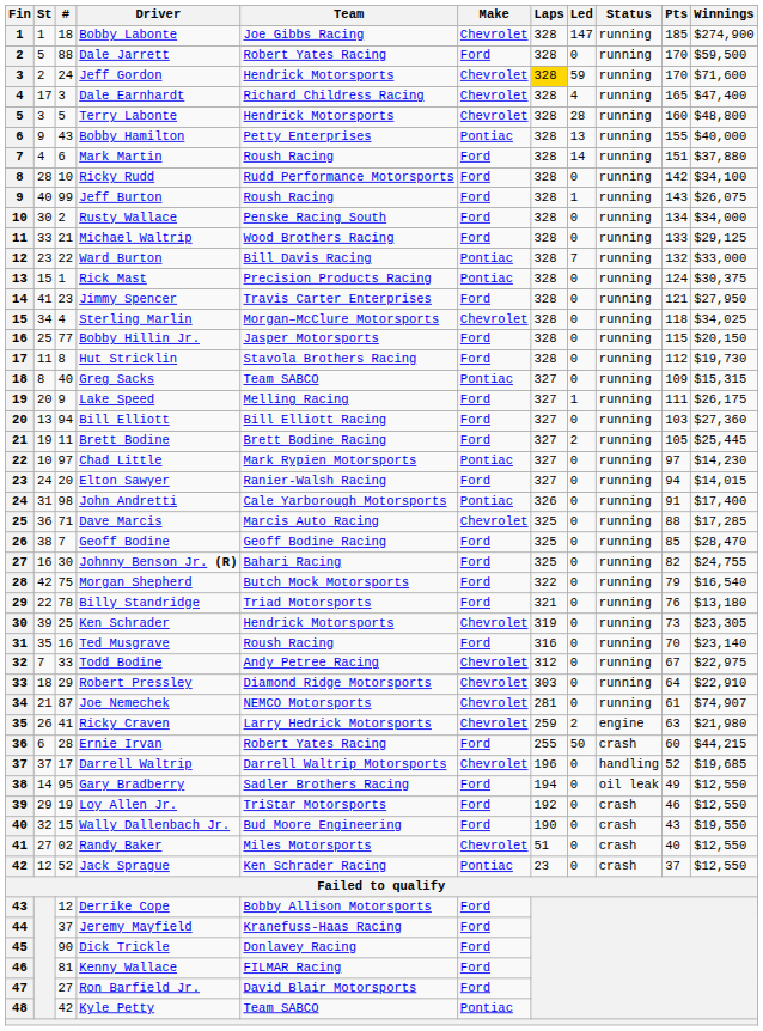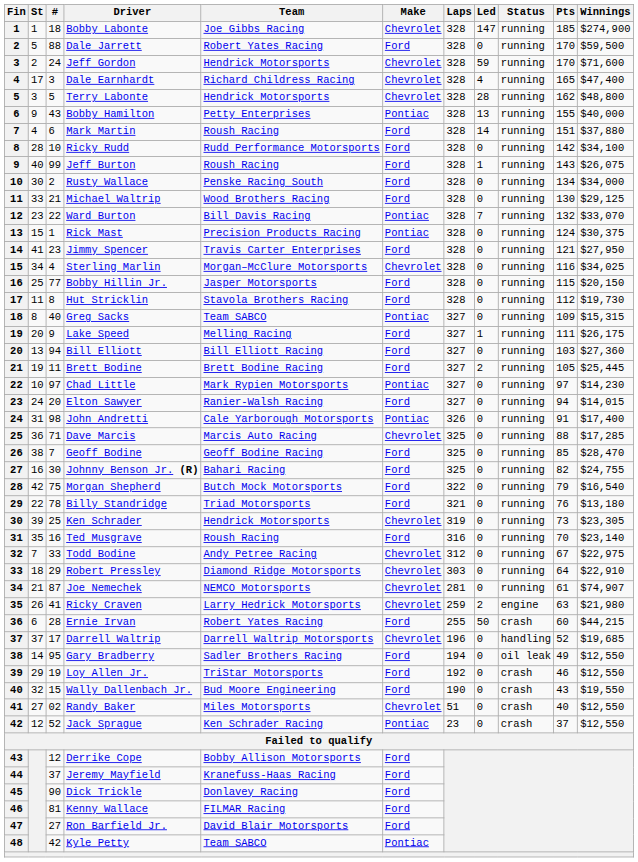 <table class="wikitable" style="font-size:95%">
 <tr>
 <th>Fin</th>
 <th>St</th>
 <th>#</th>
 <th>Driver</th>
 <th>Team</th>
 <th>Make</th>
 <th>Laps</th>
 <th>Led</th>
 <th>Status</th>
 <th>Pts</th>
 <th>Winnings</th>
 </tr>
 <tr>
 <th>1</th>
 <td>1</td>
 <td>18</td>
 <td><a href='#'>Bobby Labonte</a></td>
 <td><a href='#'>Joe Gibbs Racing</a></td>
 <td><a href='#'>Chevrolet</a></td>
 <td>328</td>
 <td>147</td>
 <td>running</td>
 <td>185</td>
 <td>$274,900</td>
 </tr>
 <tr>
 <th>2</th>
 <td>5</td>
 <td>88</td>
 <td><a href='#'>Dale Jarrett</a></td>
 <td><a href='#'>Robert Yates Racing</a></td>
 <td><a href='#'>Ford</a></td>
 <td>328</td>
 <td>0</td>
 <td>running</td>
 <td>170</td>
 <td>$59,500</td>
 </tr>
 <tr>
 <th>3</th>
 <td>2</td>
 <td>24</td>
 <td><a href='#'>Jeff Gordon</a></td>
 <td><a href='#'>Hendrick Motorsports</a></td>
 <td><a href='#'>Chevrolet</a></td>
-<td style="background: gold;">328</td>
+<td>328</td>
 <td>59</td>
 <td>running</td>
 <td>170</td>
 <td>$71,600</td>
 </tr>
 <tr>
 <th>4</th>
 <td>17</td>
 <td>3</td>
 <td><a href='#'>Dale Earnhardt</a></td>
 <td><a href='#'>Richard Childress Racing</a></td>
 <td><a href='#'>Chevrolet</a></td>
 <td>328</td>
 <td>4</td>
 <td>running</td>
 <td>165</td>
 <td>$47,400</td>
 </tr>
 <tr>
 <th>5</th>
 <td>3</td>
 <td>5</td>
 <td><a href='#'>Terry Labonte</a></td>
 <td><a href='#'>Hendrick Motorsports</a></td>
 <td><a href='#'>Chevrolet</a></td>
 <td>328</td>
 <td>28</td>
 <td>running</td>
-<td>160</td>
+<td>162</td>
 <td>$48,800</td>
 </tr>
 <tr>
 <th>6</th>
 <td>9</td>
 <td>43</td>
 <td><a href='#'>Bobby Hamilton</a></td>
 <td><a href='#'>Petty Enterprises</a></td>
 <td><a href='#'>Pontiac</a></td>
 <td>328</td>
 <td>13</td>
 <td>running</td>
 <td>155</td>
 <td>$40,000</td>
 </tr>
 <tr>
 <th>7</th>
 <td>4</td>
 <td>6</td>
 <td><a href='#'>Mark Martin</a></td>
 <td><a href='#'>Roush Racing</a></td>
 <td><a href='#'>Ford</a></td>
 <td>328</td>
 <td>14</td>
 <td>running</td>
 <td>151</td>
 <td>$37,880</td>
 </tr>
 <tr>
 <th>8</th>
 <td>28</td>
 <td>10</td>
 <td><a href='#'>Ricky Rudd</a></td>
 <td><a href='#'>Rudd Performance Motorsports</a></td>
 <td><a href='#'>Ford</a></td>
 <td>328</td>
 <td>0</td>
 <td>running</td>
 <td>142</td>
 <td>$34,100</td>
 </tr>
 <tr>
 <th>9</th>
 <td>40</td>
 <td>99</td>
 <td><a href='#'>Jeff Burton</a></td>
 <td><a href='#'>Roush Racing</a></td>
 <td><a href='#'>Ford</a></td>
 <td>328</td>
 <td>1</td>
 <td>running</td>
 <td>143</td>
 <td>$26,075</td>
 </tr>
 <tr>
 <th>10</th>
 <td>30</td>
 <td>2</td>
 <td><a href='#'>Rusty Wallace</a></td>
 <td><a href='#'>Penske Racing South</a></td>
 <td><a href='#'>Ford</a></td>
 <td>328</td>
 <td>0</td>
 <td>running</td>
 <td>134</td>
 <td>$34,000</td>
 </tr>
 <tr>
 <th>11</th>
 <td>33</td>
 <td>21</td>
 <td><a href='#'>Michael Waltrip</a></td>
 <td><a href='#'>Wood Brothers Racing</a></td>
 <td><a href='#'>Ford</a></td>
 <td>328</td>
 <td>0</td>
 <td>running</td>
-<td>133</td>
+<td>130</td>
 <td>$29,125</td>
 </tr>
 <tr>
 <th>12</th>
 <td>23</td>
 <td>22</td>
 <td><a href='#'>Ward Burton</a></td>
 <td><a href='#'>Bill Davis Racing</a></td>
 <td><a href='#'>Pontiac</a></td>
 <td>328</td>
 <td>7</td>
 <td>running</td>
 <td>132</td>
-<td>$33,000</td>
+<td>$33,070</td>
 </tr>
 <tr>
 <th>13</th>
 <td>15</td>
 <td>1</td>
 <td><a href='#'>Rick Mast</a></td>
 <td><a href='#'>Precision Products Racing</a></td>
 <td><a href='#'>Pontiac</a></td>
 <td>328</td>
 <td>0</td>
 <td>running</td>
 <td>124</td>
 <td>$30,375</td>
 </tr>
 <tr>
 <th>14</th>
 <td>41</td>
 <td>23</td>
 <td><a href='#'>Jimmy Spencer</a></td>
 <td><a href='#'>Travis Carter Enterprises</a></td>
 <td><a href='#'>Ford</a></td>
 <td>328</td>
 <td>0</td>
 <td>running</td>
 <td>121</td>
 <td>$27,950</td>
 </tr>
 <tr>
 <th>15</th>
 <td>34</td>
 <td>4</td>
 <td><a href='#'>Sterling Marlin</a></td>
 <td><a href='#'>Morgan–McClure Motorsports</a></td>
 <td><a href='#'>Chevrolet</a></td>
 <td>328</td>
 <td>0</td>
 <td>running</td>
-<td>118</td>
+<td>116</td>
 <td>$34,025</td>
 </tr>
 <tr>
 <th>16</th>
 <td>25</td>
 <td>77</td>
 <td><a href='#'>Bobby Hillin Jr.</a></td>
 <td><a href='#'>Jasper Motorsports</a></td>
 <td><a href='#'>Ford</a></td>
 <td>328</td>
 <td>0</td>
 <td>running</td>
 <td>115</td>
 <td>$20,150</td>
 </tr>
 <tr>
 <th>17</th>
 <td>11</td>
 <td>8</td>
 <td><a href='#'>Hut Stricklin</a></td>
 <td><a href='#'>Stavola Brothers Racing</a></td>
 <td><a href='#'>Ford</a></td>
 <td>328</td>
 <td>0</td>
 <td>running</td>
 <td>112</td>
 <td>$19,730</td>
 </tr>
 <tr>
 <th>18</th>
 <td>8</td>
 <td>40</td>
 <td><a href='#'>Greg Sacks</a></td>
 <td><a href='#'>Team SABCO</a></td>
 <td><a href='#'>Pontiac</a></td>
 <td>327</td>
 <td>0</td>
 <td>running</td>
 <td>109</td>
 <td>$15,315</td>
 </tr>
 <tr>
 <th>19</th>
 <td>20</td>
 <td>9</td>
 <td><a href='#'>Lake Speed</a></td>
 <td><a href='#'>Melling Racing</a></td>
 <td><a href='#'>Ford</a></td>
 <td>327</td>
 <td>1</td>
 <td>running</td>
 <td>111</td>
 <td>$26,175</td>
 </tr>
 <tr>
 <th>20</th>
 <td>13</td>
 <td>94</td>
 <td><a href='#'>Bill Elliott</a></td>
 <td><a href='#'>Bill Elliott Racing</a></td>
 <td><a href='#'>Ford</a></td>
 <td>327</td>
 <td>0</td>
 <td>running</td>
 <td>103</td>
 <td>$27,360</td>
 </tr>
 <tr>
 <th>21</th>
 <td>19</td>
 <td>11</td>
 <td><a href='#'>Brett Bodine</a></td>
 <td><a href='#'>Brett Bodine Racing</a></td>
 <td><a href='#'>Ford</a></td>
 <td>327</td>
 <td>2</td>
 <td>running</td>
 <td>105</td>
 <td>$25,445</td>
 </tr>
 <tr>
 <th>22</th>
 <td>10</td>
 <td>97</td>
 <td><a href='#'>Chad Little</a></td>
 <td><a href='#'>Mark Rypien Motorsports</a></td>
 <td><a href='#'>Pontiac</a></td>
 <td>327</td>
 <td>0</td>
 <td>running</td>
 <td>97</td>
 <td>$14,230</td>
 </tr>
 <tr>
 <th>23</th>
 <td>24</td>
 <td>20</td>
 <td><a href='#'>Elton Sawyer</a></td>
 <td><a href='#'>Ranier-Walsh Racing</a></td>
 <td><a href='#'>Ford</a></td>
 <td>327</td>
 <td>0</td>
 <td>running</td>
 <td>94</td>
 <td>$14,015</td>
 </tr>
 <tr>
 <th>24</th>
 <td>31</td>
 <td>98</td>
 <td><a href='#'>John Andretti</a></td>
 <td><a href='#'>Cale Yarborough Motorsports</a></td>
 <td><a href='#'>Pontiac</a></td>
 <td>326</td>
 <td>0</td>
 <td>running</td>
 <td>91</td>
 <td>$17,400</td>
 </tr>
 <tr>
 <th>25</th>
 <td>36</td>
 <td>71</td>
 <td><a href='#'>Dave Marcis</a></td>
 <td><a href='#'>Marcis Auto Racing</a></td>
 <td><a href='#'>Chevrolet</a></td>
 <td>325</td>
 <td>0</td>
 <td>running</td>
 <td>88</td>
 <td>$17,285</td>
 </tr>
 <tr>
 <th>26</th>
 <td>38</td>
 <td>7</td>
 <td><a href='#'>Geoff Bodine</a></td>
 <td><a href='#'>Geoff Bodine Racing</a></td>
 <td><a href='#'>Ford</a></td>
 <td>325</td>
 <td>0</td>
 <td>running</td>
 <td>85</td>
 <td>$28,470</td>
 </tr>
 <tr>
 <th>27</th>
 <td>16</td>
 <td>30</td>
 <td><a href='#'>Johnny Benson Jr.</a> <strong>(R)</strong></td>
 <td><a href='#'>Bahari Racing</a></td>
 <td><a href='#'>Ford</a></td>
 <td>325</td>
 <td>0</td>
 <td>running</td>
 <td>82</td>
 <td>$24,755</td>
 </tr>
 <tr>
 <th>28</th>
 <td>42</td>
 <td>75</td>
 <td><a href='#'>Morgan Shepherd</a></td>
 <td><a href='#'>Butch Mock Motorsports</a></td>
 <td><a href='#'>Ford</a></td>
 <td>322</td>
 <td>0</td>
 <td>running</td>
 <td>79</td>
 <td>$16,540</td>
 </tr>
 <tr>
 <th>29</th>
 <td>22</td>
 <td>78</td>
 <td><a href='#'>Billy Standridge</a></td>
 <td><a href='#'>Triad Motorsports</a></td>
 <td><a href='#'>Ford</a></td>
 <td>321</td>
 <td>0</td>
 <td>running</td>
 <td>76</td>
 <td>$13,180</td>
 </tr>
 <tr>
 <th>30</th>
 <td>39</td>
 <td>25</td>
 <td><a href='#'>Ken Schrader</a></td>
 <td><a href='#'>Hendrick Motorsports</a></td>
 <td><a href='#'>Chevrolet</a></td>
 <td>319</td>
 <td>0</td>
 <td>running</td>
 <td>73</td>
 <td>$23,305</td>
 </tr>
 <tr>
 <th>31</th>
 <td>35</td>
 <td>16</td>
 <td><a href='#'>Ted Musgrave</a></td>
 <td><a href='#'>Roush Racing</a></td>
 <td><a href='#'>Ford</a></td>
 <td>316</td>
 <td>0</td>
 <td>running</td>
 <td>70</td>
 <td>$23,140</td>
 </tr>
 <tr>
 <th>32</th>
 <td>7</td>
 <td>33</td>
 <td><a href='#'>Todd Bodine</a></td>
 <td><a href='#'>Andy Petree Racing</a></td>
 <td><a href='#'>Chevrolet</a></td>
 <td>312</td>
 <td>0</td>
 <td>running</td>
 <td>67</td>
 <td>$22,975</td>
 </tr>
 <tr>
 <th>33</th>
 <td>18</td>
 <td>29</td>
 <td><a href='#'>Robert Pressley</a></td>
 <td><a href='#'>Diamond Ridge Motorsports</a></td>
 <td><a href='#'>Chevrolet</a></td>
 <td>303</td>
 <td>0</td>
 <td>running</td>
 <td>64</td>
 <td>$22,910</td>
 </tr>
 <tr>
 <th>34</th>
 <td>21</td>
 <td>87</td>
 <td><a href='#'>Joe Nemechek</a></td>
 <td><a href='#'>NEMCO Motorsports</a></td>
 <td><a href='#'>Chevrolet</a></td>
 <td>281</td>
 <td>0</td>
 <td>running</td>
 <td>61</td>
 <td>$74,907</td>
 </tr>
 <tr>
 <th>35</th>
 <td>26</td>
 <td>41</td>
 <td><a href='#'>Ricky Craven</a></td>
 <td><a href='#'>Larry Hedrick Motorsports</a></td>
 <td><a href='#'>Chevrolet</a></td>
 <td>259</td>
 <td>2</td>
 <td>engine</td>
 <td>63</td>
 <td>$21,980</td>
 </tr>
 <tr>
 <th>36</th>
 <td>6</td>
 <td>28</td>
 <td><a href='#'>Ernie Irvan</a></td>
 <td><a href='#'>Robert Yates Racing</a></td>
 <td><a href='#'>Ford</a></td>
 <td>255</td>
 <td>50</td>
 <td>crash</td>
 <td>60</td>
 <td>$44,215</td>
 </tr>
 <tr>
 <th>37</th>
 <td>37</td>
 <td>17</td>
 <td><a href='#'>Darrell Waltrip</a></td>
 <td><a href='#'>Darrell Waltrip Motorsports</a></td>
 <td><a href='#'>Chevrolet</a></td>
 <td>196</td>
 <td>0</td>
 <td>handling</td>
 <td>52</td>
 <td>$19,685</td>
 </tr>
 <tr>
 <th>38</th>
 <td>14</td>
 <td>95</td>
 <td><a href='#'>Gary Bradberry</a></td>
 <td><a href='#'>Sadler Brothers Racing</a></td>
 <td><a href='#'>Ford</a></td>
 <td>194</td>
 <td>0</td>
 <td>oil leak</td>
 <td>49</td>
 <td>$12,550</td>
 </tr>
 <tr>
 <th>39</th>
 <td>29</td>
 <td>19</td>
 <td><a href='#'>Loy Allen Jr.</a></td>
 <td><a href='#'>TriStar Motorsports</a></td>
 <td><a href='#'>Ford</a></td>
 <td>192</td>
 <td>0</td>
 <td>crash</td>
 <td>46</td>
 <td>$12,550</td>
 </tr>
 <tr>
 <th>40</th>
 <td>32</td>
 <td>15</td>
 <td><a href='#'>Wally Dallenbach Jr.</a></td>
 <td><a href='#'>Bud Moore Engineering</a></td>
 <td><a href='#'>Ford</a></td>
 <td>190</td>
 <td>0</td>
 <td>crash</td>
 <td>43</td>
 <td>$19,550</td>
 </tr>
 <tr>
 <th>41</th>
 <td>27</td>
 <td>02</td>
 <td><a href='#'>Randy Baker</a></td>
 <td><a href='#'>Miles Motorsports</a></td>
 <td><a href='#'>Chevrolet</a></td>
 <td>51</td>
 <td>0</td>
 <td>crash</td>
 <td>40</td>
 <td>$12,550</td>
 </tr>
 <tr>
 <th>42</th>
 <td>12</td>
 <td>52</td>
 <td><a href='#'>Jack Sprague</a></td>
 <td><a href='#'>Ken Schrader Racing</a></td>
 <td><a href='#'>Pontiac</a></td>
 <td>23</td>
 <td>0</td>
 <td>crash</td>
 <td>37</td>
 <td>$12,550</td>
 </tr>
 <tr>
 <th colspan="11">Failed to qualify</th>
 </tr>
 <tr>
 <th>43</th>
 <th rowspan="6"></th>
 <td>12</td>
 <td><a href='#'>Derrike Cope</a></td>
 <td><a href='#'>Bobby Allison Motorsports</a></td>
 <td><a href='#'>Ford</a></td>
 <th colspan="5" rowspan="6"></th>
 </tr>
 <tr>
 <th>44</th>
 <td>37</td>
 <td><a href='#'>Jeremy Mayfield</a></td>
 <td><a href='#'>Kranefuss-Haas Racing</a></td>
 <td><a href='#'>Ford</a></td>
 </tr>
 <tr>
 <th>45</th>
 <td>90</td>
 <td><a href='#'>Dick Trickle</a></td>
 <td><a href='#'>Donlavey Racing</a></td>
 <td><a href='#'>Ford</a></td>
 </tr>
 <tr>
 <th>46</th>
 <td>81</td>
 <td><a href='#'>Kenny Wallace</a></td>
 <td><a href='#'>FILMAR Racing</a></td>
 <td><a href='#'>Ford</a></td>
 </tr>
 <tr>
 <th>47</th>
 <td>27</td>
 <td><a href='#'>Ron Barfield Jr.</a></td>
 <td><a href='#'>David Blair Motorsports</a></td>
 <td><a href='#'>Ford</a></td>
 </tr>
 <tr>
 <th>48</th>
 <td>42</td>
 <td><a href='#'>Kyle Petty</a></td>
 <td><a href='#'>Team SABCO</a></td>
 <td><a href='#'>Pontiac</a></td>
 </tr>
 <tr>
 <th colspan="11"></th>
 </tr>
 </table>
